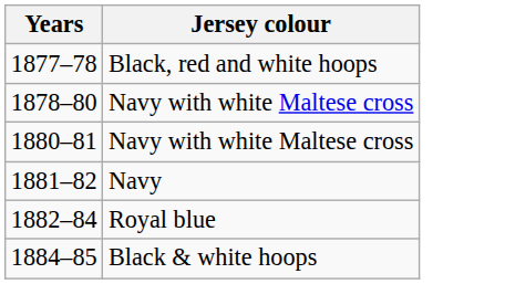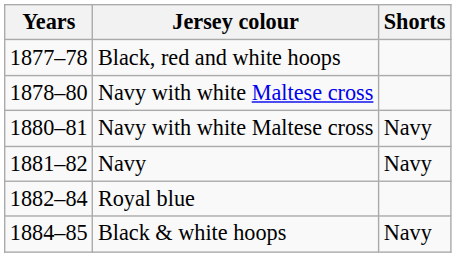 <table class="wikitable">
 <tr>
 <th>Years</th>
 <th>Jersey colour</th>
+<th>Shorts</th>
 </tr>
 <tr>
 <td>1877–78</td>
 <td>Black, red and white hoops</td>
+<td></td>
 </tr>
 <tr>
 <td>1878–80</td>
 <td>Navy with white <a href='#'>Maltese cross</a></td>
+<td></td>
 </tr>
 <tr>
 <td>1880–81</td>
 <td>Navy with white Maltese cross</td>
+<td>Navy</td>
 </tr>
 <tr>
 <td>1881–82</td>
+<td>Navy</td>
 <td>Navy</td>
 </tr>
 <tr>
 <td>1882–84</td>
 <td>Royal blue</td>
+<td></td>
 </tr>
 <tr>
 <td>1884–85</td>
 <td>Black & white hoops</td>
+<td>Navy</td>
 </tr>
 </table>
